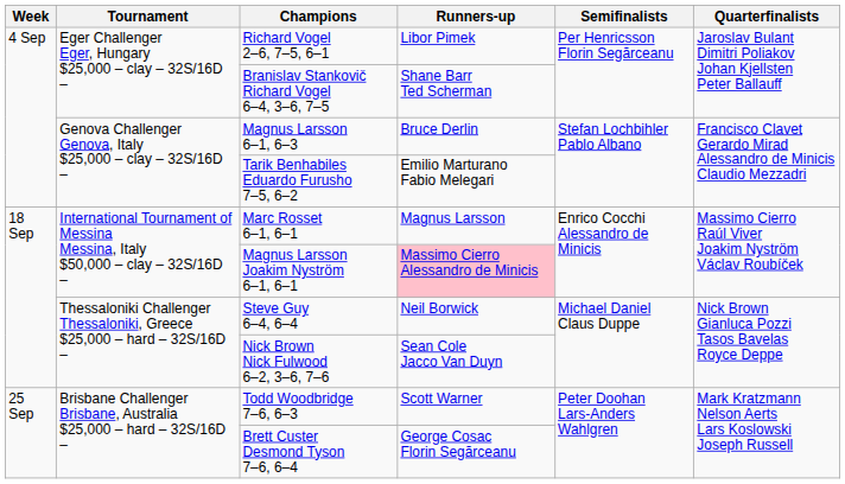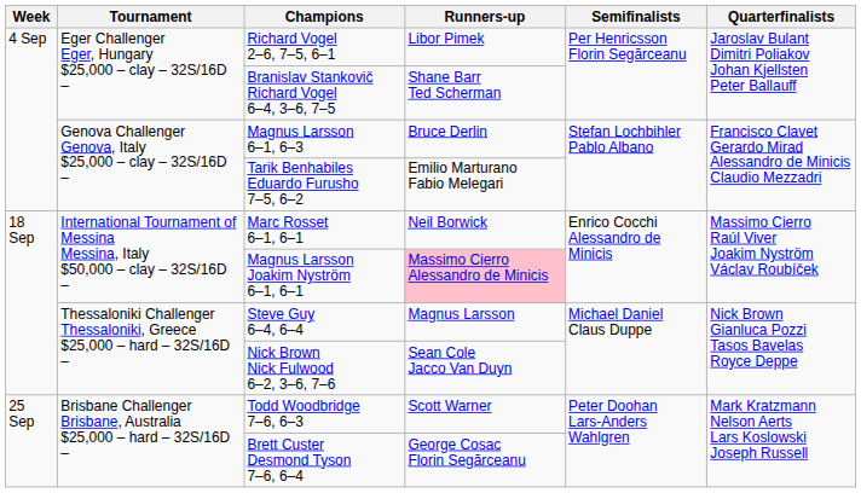 <table class="wikitable" style="font-size:92%;">
 <tr>
 <th style="width:52px;">Week</th>
 <th width="250">Tournament</th>
 <th width="210">Champions</th>
 <th width="210">Runners-up</th>
 <th width="170">Semifinalists</th>
 <th width="170">Quarterfinalists</th>
 </tr>
 <tr valign="top">
 <td rowspan="4">4 Sep</td>
 <td rowspan="2">Eger Challenger<br> <a href='#'>Eger</a>, Hungary<br>$25,000 – clay – 32S/16D<br>  – </td>
 <td> <a href='#'>Richard Vogel</a> <br>2–6, 7–5, 6–1</td>
 <td> <a href='#'>Libor Pimek</a></td>
 <td rowspan="2"> <a href='#'>Per Henricsson</a> <br>  <a href='#'>Florin Segărceanu</a></td>
 <td rowspan="2"> <a href='#'>Jaroslav Bulant</a> <br> <a href='#'>Dimitri Poliakov</a> <br> <a href='#'>Johan Kjellsten</a> <br>  <a href='#'>Peter Ballauff</a></td>
 </tr>
 <tr valign="top">
 <td> <a href='#'>Branislav Stankovič</a> <br> <a href='#'>Richard Vogel</a><br>6–4, 3–6, 7–5</td>
 <td> <a href='#'>Shane Barr</a> <br> <a href='#'>Ted Scherman</a></td>
 </tr>
 <tr valign="top">
 <td rowspan="2">Genova Challenger<br> <a href='#'>Genova</a>, Italy<br>$25,000 – clay – 32S/16D<br>  – </td>
 <td> <a href='#'>Magnus Larsson</a> <br>6–1, 6–3</td>
 <td> <a href='#'>Bruce Derlin</a></td>
 <td rowspan="2"> <a href='#'>Stefan Lochbihler</a> <br>  <a href='#'>Pablo Albano</a></td>
 <td rowspan="2"> <a href='#'>Francisco Clavet</a> <br> <a href='#'>Gerardo Mirad</a> <br> <a href='#'>Alessandro de Minicis</a> <br>  <a href='#'>Claudio Mezzadri</a></td>
 </tr>
 <tr valign="top">
 <td> <a href='#'>Tarik Benhabiles</a> <br> <a href='#'>Eduardo Furusho</a><br>7–5, 6–2</td>
 <td> Emilio Marturano <br>  Fabio Melegari</td>
 </tr>
 <tr valign="top">
 <td rowspan="4">18 Sep</td>
 <td rowspan="2"><a href='#'>International Tournament of Messina</a><br> <a href='#'>Messina</a>, Italy<br>$50,000 – clay – 32S/16D<br>  – </td>
 <td> <a href='#'>Marc Rosset</a> <br>6–1, 6–1</td>
-<td> <a href='#'>Magnus Larsson</a></td>
+<td> <a href='#'>Neil Borwick</a></td>
 <td rowspan="2"> Enrico Cocchi <br>  <a href='#'>Alessandro de Minicis</a></td>
 <td rowspan="2"> <a href='#'>Massimo Cierro</a> <br> <a href='#'>Raúl Viver</a> <br> <a href='#'>Joakim Nyström</a> <br>  <a href='#'>Václav Roubíček</a></td>
 </tr>
 <tr valign="top">
 <td> <a href='#'>Magnus Larsson</a> <br> <a href='#'>Joakim Nyström</a><br>6–1, 6–1</td>
 <td style="background: pink;"> <a href='#'>Massimo Cierro</a> <br> <a href='#'>Alessandro de Minicis</a></td>
 </tr>
 <tr valign="top">
 <td rowspan="2">Thessaloniki Challenger<br> <a href='#'>Thessaloniki</a>, Greece<br>$25,000 – hard – 32S/16D<br>  – </td>
 <td> <a href='#'>Steve Guy</a> <br>6–4, 6–4</td>
-<td> <a href='#'>Neil Borwick</a></td>
+<td> <a href='#'>Magnus Larsson</a></td>
 <td rowspan="2"> <a href='#'>Michael Daniel</a> <br>  Claus Duppe</td>
 <td rowspan="2"> <a href='#'>Nick Brown</a> <br> <a href='#'>Gianluca Pozzi</a> <br> <a href='#'>Tasos Bavelas</a> <br> <a href='#'>Royce Deppe</a></td>
 </tr>
 <tr valign="top">
 <td> <a href='#'>Nick Brown</a> <br> <a href='#'>Nick Fulwood</a><br>6–2, 3–6, 7–6</td>
 <td> <a href='#'>Sean Cole</a> <br> <a href='#'>Jacco Van Duyn</a></td>
 </tr>
 <tr valign="top">
 <td rowspan="2">25 Sep</td>
 <td rowspan="2">Brisbane Challenger<br> <a href='#'>Brisbane</a>, Australia<br>$25,000 – hard – 32S/16D<br>  – </td>
 <td> <a href='#'>Todd Woodbridge</a> <br>7–6, 6–3</td>
 <td> <a href='#'>Scott Warner</a></td>
 <td rowspan="2"> <a href='#'>Peter Doohan</a> <br>  <a href='#'>Lars-Anders Wahlgren</a></td>
 <td rowspan="2"> <a href='#'>Mark Kratzmann</a> <br> <a href='#'>Nelson Aerts</a> <br> <a href='#'>Lars Koslowski</a><br>  <a href='#'>Joseph Russell</a></td>
 </tr>
 <tr valign="top">
 <td> <a href='#'>Brett Custer</a> <br> <a href='#'>Desmond Tyson</a><br>7–6, 6–4</td>
 <td> <a href='#'>George Cosac</a> <br> <a href='#'>Florin Segărceanu</a></td>
 </tr>
 </table>
